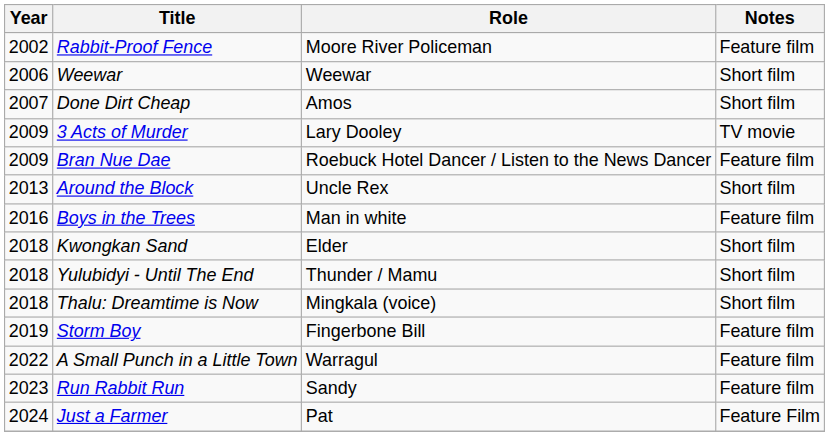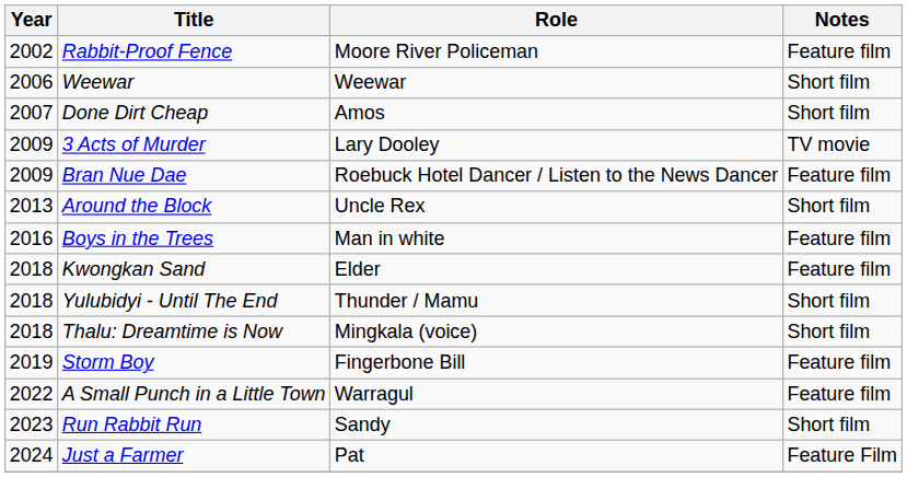 <table class="wikitable sortable">
 <tr>
 <th>Year</th>
 <th>Title</th>
 <th>Role</th>
 <th class="unsortable">Notes</th>
 </tr>
 <tr>
 <td>2002</td>
 <td><em><a href='#'>Rabbit-Proof Fence</a></em></td>
 <td>Moore River Policeman</td>
 <td>Feature film</td>
 </tr>
 <tr>
 <td>2006</td>
 <td><em>Weewar</em></td>
 <td>Weewar</td>
 <td>Short film</td>
 </tr>
 <tr>
 <td>2007</td>
 <td><em>Done Dirt Cheap</em></td>
 <td>Amos</td>
 <td>Short film</td>
 </tr>
 <tr>
 <td>2009</td>
 <td><em><a href='#'>3 Acts of Murder</a></em></td>
 <td>Lary Dooley</td>
 <td>TV movie</td>
 </tr>
 <tr>
 <td>2009</td>
 <td><em><a href='#'>Bran Nue Dae</a></em></td>
 <td>Roebuck Hotel Dancer / Listen to the News Dancer</td>
 <td>Feature film</td>
 </tr>
 <tr>
 <td>2013</td>
 <td><em><a href='#'>Around the Block</a></em></td>
 <td>Uncle Rex</td>
 <td>Short film</td>
 </tr>
 <tr>
 <td>2016</td>
 <td><em><a href='#'>Boys in the Trees</a></em></td>
 <td>Man in white</td>
 <td>Feature film</td>
 </tr>
 <tr>
 <td>2018</td>
 <td><em>Kwongkan Sand</em></td>
 <td>Elder</td>
-<td>Short film</td>
+<td>Feature film</td>
 </tr>
 <tr>
 <td>2018</td>
 <td><em>Yulubidyi - Until The End</em></td>
 <td>Thunder / Mamu</td>
 <td>Short film</td>
 </tr>
 <tr>
 <td>2018</td>
 <td><em>Thalu: Dreamtime is Now</em></td>
 <td>Mingkala (voice)</td>
 <td>Short film</td>
 </tr>
 <tr>
 <td>2019</td>
 <td><em><a href='#'>Storm Boy</a></em></td>
 <td>Fingerbone Bill</td>
 <td>Feature film</td>
 </tr>
 <tr>
 <td>2022</td>
 <td><em>A Small Punch in a Little Town</em></td>
 <td>Warragul</td>
 <td>Feature film</td>
 </tr>
 <tr>
 <td>2023</td>
 <td><em><a href='#'>Run Rabbit Run</a></em></td>
 <td>Sandy</td>
-<td>Feature film</td>
+<td>Short film</td>
 </tr>
 <tr>
 <td>2024</td>
 <td><em><a href='#'>Just a Farmer</a></em></td>
 <td>Pat</td>
 <td>Feature Film</td>
 </tr>
 <tr>
 </tr>
 </table>
